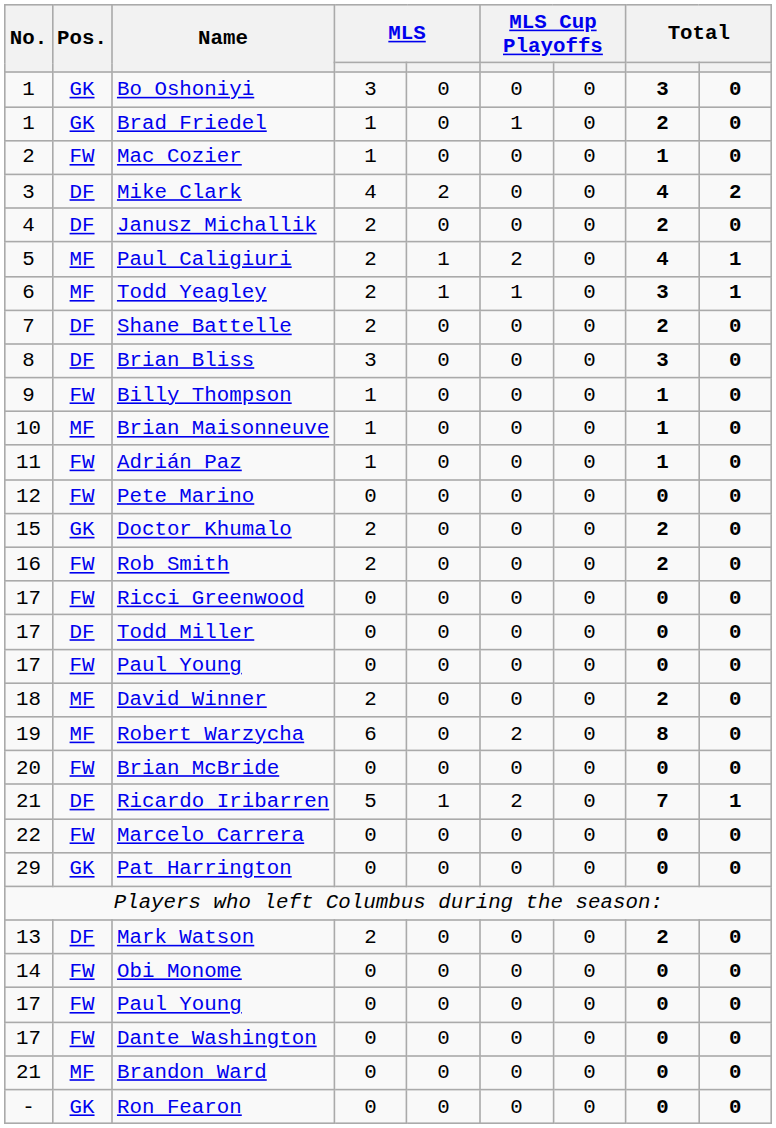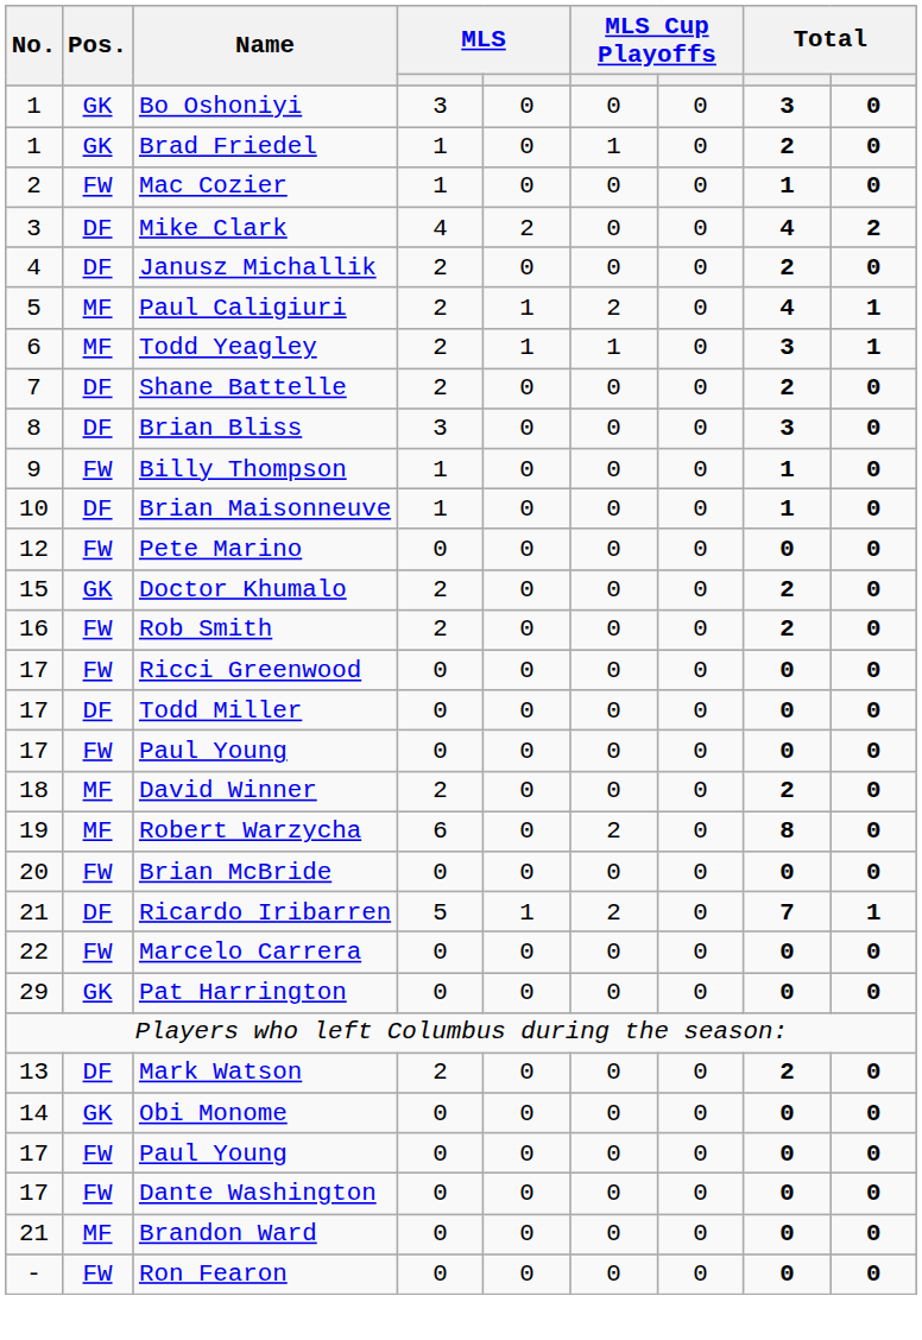 <table class="wikitable sortable" style="text-align: center;">
 <tr>
 <th rowspan=2>No.</th>
 <th rowspan=2>Pos.</th>
 <th rowspan=2>Name</th>
 <th colspan=2 style="width:85px;"><a href='#'>MLS</a></th>
 <th colspan=2 style="width:85px;"><a href='#'>MLS Cup Playoffs</a></th>
 <th colspan=2 style="width:85px;"><strong>Total</strong></th>
 </tr>
 <tr>
 <th></th>
 <th></th>
 <th></th>
 <th></th>
 <th></th>
 <th></th>
 </tr>
 <tr>
 <td>1</td>
 <td><a href='#'>GK</a></td>
 <td align=left> <a href='#'>Bo Oshoniyi</a></td>
 <td>3</td>
 <td>0</td>
 <td>0</td>
 <td>0</td>
 <td><strong>3</strong></td>
 <td><strong>0</strong></td>
 </tr>
 <tr>
 <td>1</td>
 <td><a href='#'>GK</a></td>
 <td align=left> <a href='#'>Brad Friedel</a></td>
 <td>1</td>
 <td>0</td>
 <td>1</td>
 <td>0</td>
 <td><strong>2</strong></td>
 <td><strong>0</strong></td>
 </tr>
 <tr>
 <td>2</td>
 <td><a href='#'>FW</a></td>
 <td align=left> <a href='#'>Mac Cozier</a></td>
 <td>1</td>
 <td>0</td>
 <td>0</td>
 <td>0</td>
 <td><strong>1</strong></td>
 <td><strong>0</strong></td>
 </tr>
 <tr>
 <td>3</td>
 <td><a href='#'>DF</a></td>
 <td align=left> <a href='#'>Mike Clark</a></td>
 <td>4</td>
 <td>2</td>
 <td>0</td>
 <td>0</td>
 <td><strong>4</strong></td>
 <td><strong>2</strong></td>
 </tr>
 <tr>
 <td>4</td>
 <td><a href='#'>DF</a></td>
 <td align=left> <a href='#'>Janusz Michallik</a></td>
 <td>2</td>
 <td>0</td>
 <td>0</td>
 <td>0</td>
 <td><strong>2</strong></td>
 <td><strong>0</strong></td>
 </tr>
 <tr>
 <td>5</td>
 <td><a href='#'>MF</a></td>
 <td align=left> <a href='#'>Paul Caligiuri</a></td>
 <td>2</td>
 <td>1</td>
 <td>2</td>
 <td>0</td>
 <td><strong>4</strong></td>
 <td><strong>1</strong></td>
 </tr>
 <tr>
 <td>6</td>
 <td><a href='#'>MF</a></td>
 <td align=left> <a href='#'>Todd Yeagley</a></td>
 <td>2</td>
 <td>1</td>
 <td>1</td>
 <td>0</td>
 <td><strong>3</strong></td>
 <td><strong>1</strong></td>
 </tr>
 <tr>
 <td>7</td>
 <td><a href='#'>DF</a></td>
 <td align=left> <a href='#'>Shane Battelle</a></td>
 <td>2</td>
 <td>0</td>
 <td>0</td>
 <td>0</td>
 <td><strong>2</strong></td>
 <td><strong>0</strong></td>
 </tr>
 <tr>
 <td>8</td>
 <td><a href='#'>DF</a></td>
 <td align=left> <a href='#'>Brian Bliss</a></td>
 <td>3</td>
 <td>0</td>
 <td>0</td>
 <td>0</td>
 <td><strong>3</strong></td>
 <td><strong>0</strong></td>
 </tr>
 <tr>
 <td>9</td>
 <td><a href='#'>FW</a></td>
 <td align=left> <a href='#'>Billy Thompson</a></td>
 <td>1</td>
 <td>0</td>
 <td>0</td>
 <td>0</td>
 <td><strong>1</strong></td>
 <td><strong>0</strong></td>
 </tr>
 <tr>
 <td>10</td>
-<td><a href='#'>MF</a></td>
+<td><a href='#'>DF</a></td>
 <td align=left> <a href='#'>Brian Maisonneuve</a></td>
-<td>1</td>
-<td>0</td>
-<td>0</td>
-<td>0</td>
-<td><strong>1</strong></td>
-<td><strong>0</strong></td>
-</tr>
-<tr>
-<td>11</td>
-<td><a href='#'>FW</a></td>
-<td align=left> <a href='#'>Adrián Paz</a></td>
 <td>1</td>
 <td>0</td>
 <td>0</td>
 <td>0</td>
 <td><strong>1</strong></td>
 <td><strong>0</strong></td>
 </tr>
 <tr>
 <td>12</td>
 <td><a href='#'>FW</a></td>
 <td align=left> <a href='#'>Pete Marino</a></td>
 <td>0</td>
 <td>0</td>
 <td>0</td>
 <td>0</td>
 <td><strong>0</strong></td>
 <td><strong>0</strong></td>
 </tr>
 <tr>
 <td>15</td>
 <td><a href='#'>GK</a></td>
 <td align=left> <a href='#'>Doctor Khumalo</a></td>
 <td>2</td>
 <td>0</td>
 <td>0</td>
 <td>0</td>
 <td><strong>2</strong></td>
 <td><strong>0</strong></td>
 </tr>
 <tr>
 <td>16</td>
 <td><a href='#'>FW</a></td>
 <td align=left> <a href='#'>Rob Smith</a></td>
 <td>2</td>
 <td>0</td>
 <td>0</td>
 <td>0</td>
 <td><strong>2</strong></td>
 <td><strong>0</strong></td>
 </tr>
 <tr>
 <td>17</td>
 <td><a href='#'>FW</a></td>
 <td align=left> <a href='#'>Ricci Greenwood</a></td>
 <td>0</td>
 <td>0</td>
 <td>0</td>
 <td>0</td>
 <td><strong>0</strong></td>
 <td><strong>0</strong></td>
 </tr>
 <tr>
 <td>17</td>
 <td><a href='#'>DF</a></td>
 <td align=left> <a href='#'>Todd Miller</a></td>
 <td>0</td>
 <td>0</td>
 <td>0</td>
 <td>0</td>
 <td><strong>0</strong></td>
 <td><strong>0</strong></td>
 </tr>
 <tr>
 <td>17</td>
 <td><a href='#'>FW</a></td>
 <td align=left> <a href='#'>Paul Young</a></td>
 <td>0</td>
 <td>0</td>
 <td>0</td>
 <td>0</td>
 <td><strong>0</strong></td>
 <td><strong>0</strong></td>
 </tr>
 <tr>
 <td>18</td>
 <td><a href='#'>MF</a></td>
 <td align=left> <a href='#'>David Winner</a></td>
 <td>2</td>
 <td>0</td>
 <td>0</td>
 <td>0</td>
 <td><strong>2</strong></td>
 <td><strong>0</strong></td>
 </tr>
 <tr>
 <td>19</td>
 <td><a href='#'>MF</a></td>
 <td align=left> <a href='#'>Robert Warzycha</a></td>
 <td>6</td>
 <td>0</td>
 <td>2</td>
 <td>0</td>
 <td><strong>8</strong></td>
 <td><strong>0</strong></td>
 </tr>
 <tr>
 <td>20</td>
 <td><a href='#'>FW</a></td>
 <td align=left> <a href='#'>Brian McBride</a></td>
 <td>0</td>
 <td>0</td>
 <td>0</td>
 <td>0</td>
 <td><strong>0</strong></td>
 <td><strong>0</strong></td>
 </tr>
 <tr>
 <td>21</td>
 <td><a href='#'>DF</a></td>
 <td align=left> <a href='#'>Ricardo Iribarren</a></td>
 <td>5</td>
 <td>1</td>
 <td>2</td>
 <td>0</td>
 <td><strong>7</strong></td>
 <td><strong>1</strong></td>
 </tr>
 <tr>
 <td>22</td>
 <td><a href='#'>FW</a></td>
 <td align=left> <a href='#'>Marcelo Carrera</a></td>
 <td>0</td>
 <td>0</td>
 <td>0</td>
 <td>0</td>
 <td><strong>0</strong></td>
 <td><strong>0</strong></td>
 </tr>
 <tr>
 <td>29</td>
 <td><a href='#'>GK</a></td>
 <td align=left> <a href='#'>Pat Harrington</a></td>
 <td>0</td>
 <td>0</td>
 <td>0</td>
 <td>0</td>
 <td><strong>0</strong></td>
 <td><strong>0</strong></td>
 </tr>
 <tr>
 <td colspan=9 align=center><em>Players who left Columbus during the season:</em></td>
 </tr>
 <tr>
 <td>13</td>
 <td><a href='#'>DF</a></td>
 <td align=left> <a href='#'>Mark Watson</a></td>
 <td>2</td>
 <td>0</td>
 <td>0</td>
 <td>0</td>
 <td><strong>2</strong></td>
 <td><strong>0</strong></td>
 </tr>
 <tr>
 <td>14</td>
-<td><a href='#'>FW</a></td>
+<td><a href='#'>GK</a></td>
 <td align=left> <a href='#'>Obi Monome</a></td>
 <td>0</td>
 <td>0</td>
 <td>0</td>
 <td>0</td>
 <td><strong>0</strong></td>
 <td><strong>0</strong></td>
 </tr>
 <tr>
 <td>17</td>
 <td><a href='#'>FW</a></td>
 <td align=left> <a href='#'>Paul Young</a></td>
 <td>0</td>
 <td>0</td>
 <td>0</td>
 <td>0</td>
 <td><strong>0</strong></td>
 <td><strong>0</strong></td>
 </tr>
 <tr>
 <td>17</td>
 <td><a href='#'>FW</a></td>
 <td align=left> <a href='#'>Dante Washington</a></td>
 <td>0</td>
 <td>0</td>
 <td>0</td>
 <td>0</td>
 <td><strong>0</strong></td>
 <td><strong>0</strong></td>
 </tr>
 <tr>
 <td>21</td>
 <td><a href='#'>MF</a></td>
 <td align=left> <a href='#'>Brandon Ward</a></td>
 <td>0</td>
 <td>0</td>
 <td>0</td>
 <td>0</td>
 <td><strong>0</strong></td>
 <td><strong>0</strong></td>
 </tr>
 <tr>
 <td>-</td>
-<td><a href='#'>GK</a></td>
+<td><a href='#'>FW</a></td>
 <td align=left> <a href='#'>Ron Fearon</a></td>
 <td>0</td>
 <td>0</td>
 <td>0</td>
 <td>0</td>
 <td><strong>0</strong></td>
 <td><strong>0</strong></td>
 </tr>
 </table>
